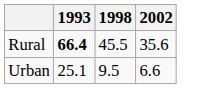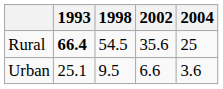 <table class="wikitable">
 <tr>
 <th></th>
 <th>1993</th>
 <th>1998</th>
 <th>2002</th>
+<th>2004</th>
 </tr>
 <tr>
 <td>Rural</td>
 <td><strong>66.4</strong></td>
-<td>45.5</td>
+<td>54.5</td>
 <td>35.6</td>
+<td>25</td>
 </tr>
 <tr>
 <td>Urban</td>
 <td>25.1</td>
 <td>9.5</td>
 <td>6.6</td>
+<td>3.6</td>
 </tr>
 </table>
